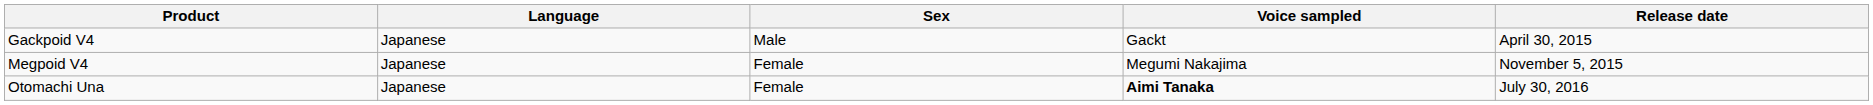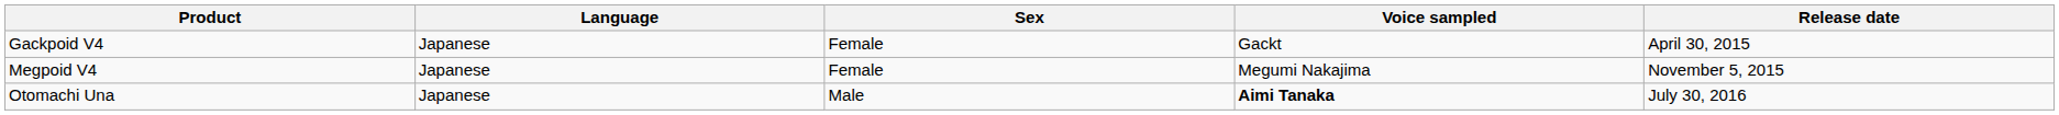 <table class="wikitable" style="text-align:left; width:100%">
 <tr>
 <th width="5%">Product</th>
 <th width="5%">Language</th>
 <th width="5%">Sex</th>
 <th width="5%">Voice sampled</th>
 <th width="5%">Release date</th>
 </tr>
 <tr>
 <td>Gackpoid V4</td>
 <td>Japanese</td>
-<td>Male</td>
+<td>Female</td>
 <td>Gackt</td>
 <td>April 30, 2015</td>
 </tr>
 <tr>
 <td>Megpoid V4</td>
 <td>Japanese</td>
 <td>Female</td>
 <td>Megumi Nakajima</td>
 <td>November 5, 2015</td>
 </tr>
 <tr>
 <td>Otomachi Una</td>
 <td>Japanese</td>
-<td>Female</td>
+<td>Male</td>
 <td><strong>Aimi Tanaka</strong></td>
 <td>July 30, 2016</td>
 </tr>
 </table>
